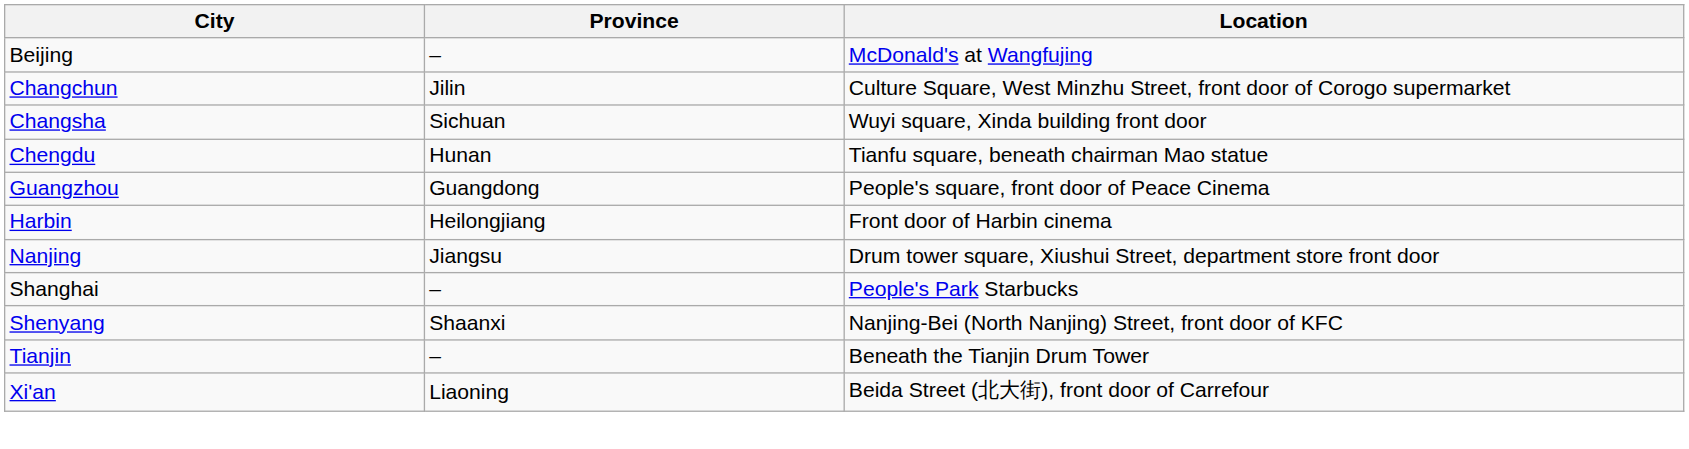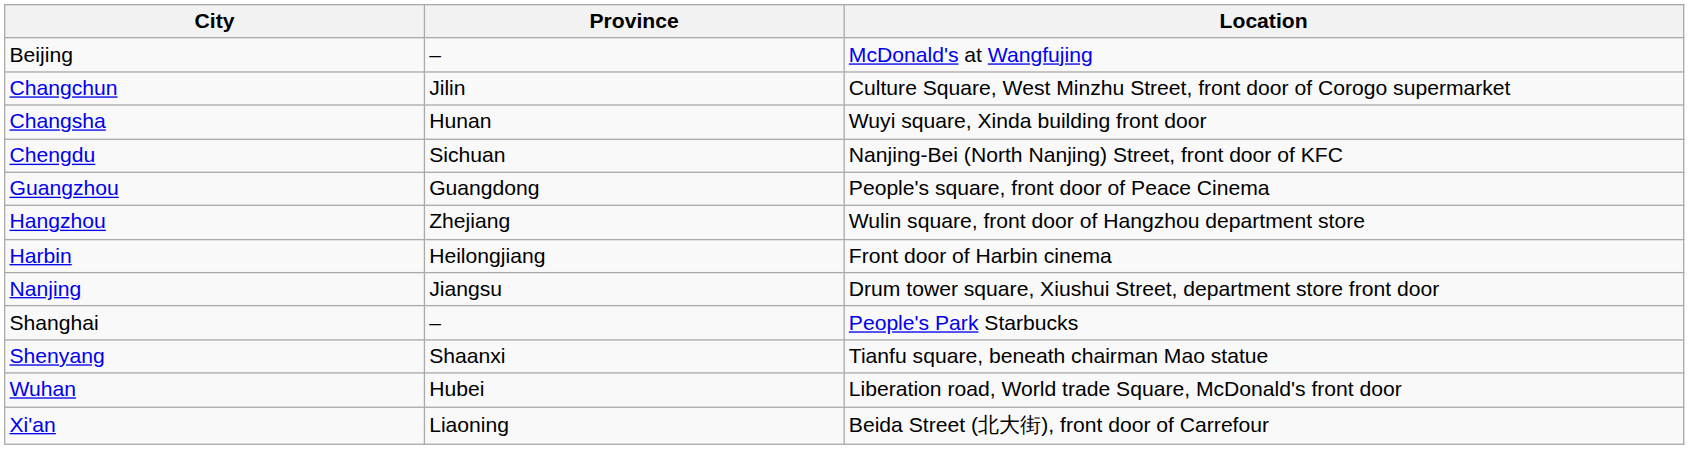 <table class="wikitable sortable">
 <tr>
 <th style="width:20%;">City</th>
 <th style="width:20%;">Province</th>
 <th style="width:40%;">Location</th>
 </tr>
 <tr>
 <td>Beijing</td>
 <td>–</td>
 <td><a href='#'>McDonald's</a> at <a href='#'>Wangfujing</a></td>
 </tr>
 <tr>
 <td><a href='#'>Changchun</a></td>
 <td>Jilin</td>
 <td>Culture Square, West Minzhu Street, front door of Corogo supermarket</td>
 </tr>
 <tr>
 <td><a href='#'>Changsha</a></td>
-<td>Sichuan</td>
+<td>Hunan</td>
 <td>Wuyi square, Xinda building front door</td>
 </tr>
 <tr>
 <td><a href='#'>Chengdu</a></td>
-<td>Hunan</td>
-<td>Tianfu square, beneath chairman Mao statue</td>
+<td>Sichuan</td>
+<td>Nanjing-Bei (North Nanjing) Street, front door of KFC</td>
 </tr>
 <tr>
 <td><a href='#'>Guangzhou</a></td>
 <td>Guangdong</td>
 <td>People's square, front door of Peace Cinema</td>
+</tr>
+<tr>
+<td><a href='#'>Hangzhou</a></td>
+<td>Zhejiang</td>
+<td>Wulin square, front door of Hangzhou department store</td>
 </tr>
 <tr>
 <td><a href='#'>Harbin</a></td>
 <td>Heilongjiang</td>
 <td>Front door of Harbin cinema</td>
 </tr>
 <tr>
 <td><a href='#'>Nanjing</a></td>
 <td>Jiangsu</td>
 <td>Drum tower square, Xiushui Street, department store front door</td>
 </tr>
 <tr>
 <td>Shanghai</td>
 <td>–</td>
 <td><a href='#'>People's Park</a> Starbucks</td>
 </tr>
 <tr>
 <td><a href='#'>Shenyang</a></td>
 <td>Shaanxi</td>
-<td>Nanjing-Bei (North Nanjing) Street, front door of KFC</td>
+<td>Tianfu square, beneath chairman Mao statue</td>
 </tr>
 <tr>
-<td><a href='#'>Tianjin</a></td>
-<td>–</td>
-<td>Beneath the Tianjin Drum Tower</td>
+<td><a href='#'>Wuhan</a></td>
+<td>Hubei</td>
+<td>Liberation road, World trade Square, McDonald's front door</td>
 </tr>
 <tr>
 <td><a href='#'>Xi'an</a></td>
 <td>Liaoning</td>
 <td>Beida Street (北大街), front door of Carrefour</td>
 </tr>
 </table>
